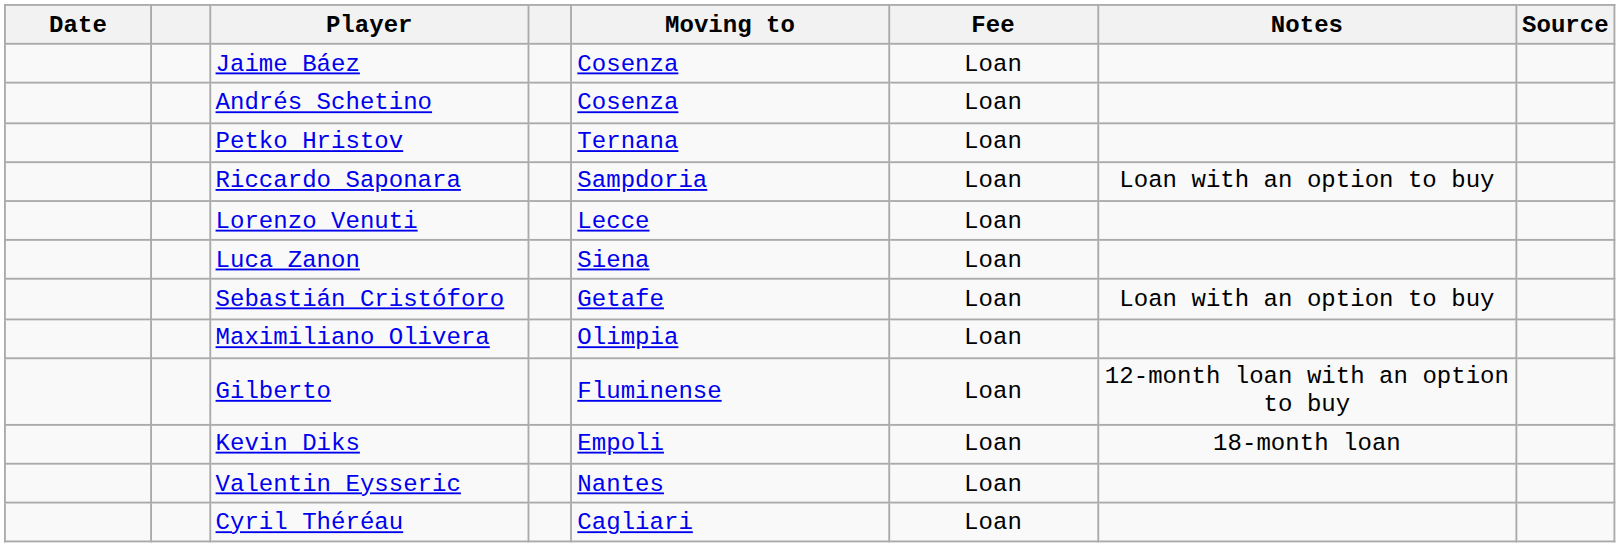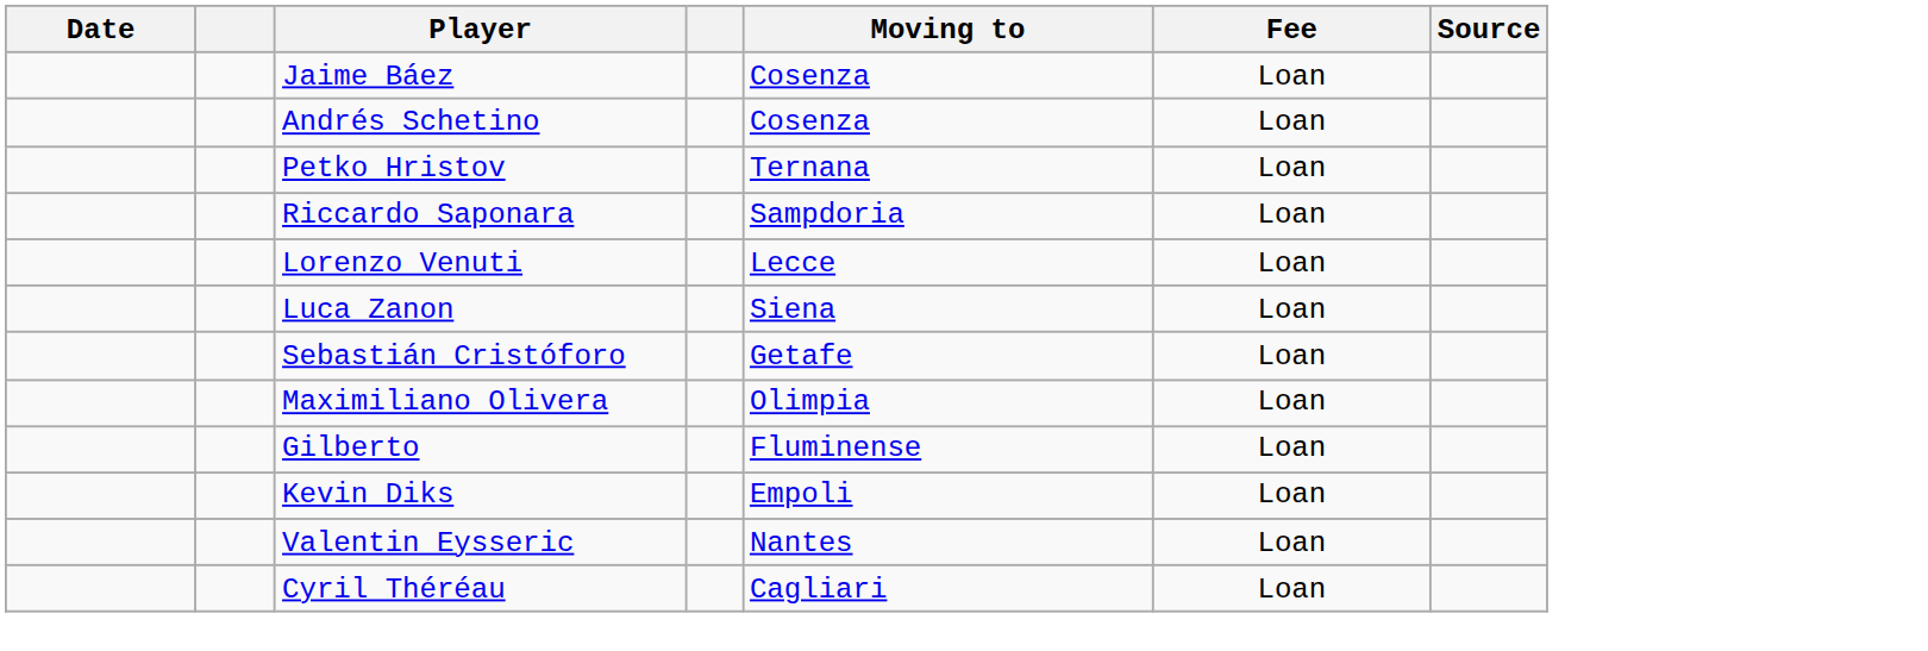 <table class="wikitable sortable">
 <tr>
 <th style="width:80px;">Date</th>
 <th style="width:30px;"></th>
 <th style="width:180px;">Player</th>
 <th style="width:20px;"></th>
 <th style="width:180px;">Moving to</th>
 <th style="width:120px;" class="unsortable">Fee</th>
-<th style="width:250px;" class="unsortable">Notes</th>
 <th style="width:20px;">Source</th>
 </tr>
 <tr>
 <td></td>
 <td align=center></td>
 <td> <a href='#'>Jaime Báez</a></td>
 <td align=center></td>
 <td> <a href='#'>Cosenza</a></td>
 <td align=center>Loan</td>
-<td align=center></td>
 <td></td>
 </tr>
 <tr>
 <td></td>
 <td align=center></td>
 <td> <a href='#'>Andrés Schetino</a></td>
 <td align=center></td>
 <td> <a href='#'>Cosenza</a></td>
 <td align=center>Loan</td>
-<td align=center></td>
 <td></td>
 </tr>
 <tr>
 <td></td>
 <td align=center></td>
 <td> <a href='#'>Petko Hristov</a></td>
 <td align=center></td>
 <td> <a href='#'>Ternana</a></td>
 <td align=center>Loan</td>
-<td align=center></td>
 <td></td>
 </tr>
 <tr>
 <td></td>
 <td align=center></td>
 <td> <a href='#'>Riccardo Saponara</a></td>
 <td align=center></td>
 <td> <a href='#'>Sampdoria</a></td>
 <td align=center>Loan</td>
-<td align=center>Loan with an option to buy</td>
 <td></td>
 </tr>
 <tr>
 <td></td>
 <td align=center></td>
 <td> <a href='#'>Lorenzo Venuti</a></td>
 <td align=center></td>
 <td> <a href='#'>Lecce</a></td>
 <td align=center>Loan</td>
-<td align=center></td>
 <td></td>
 </tr>
 <tr>
 <td></td>
 <td align=center></td>
 <td> <a href='#'>Luca Zanon</a></td>
 <td align=center></td>
 <td> <a href='#'>Siena</a></td>
 <td align=center>Loan</td>
-<td align=center></td>
 <td></td>
 </tr>
 <tr>
 <td></td>
 <td align=center></td>
 <td> <a href='#'>Sebastián Cristóforo</a></td>
 <td align=center></td>
 <td> <a href='#'>Getafe</a></td>
 <td align=center>Loan</td>
-<td align=center>Loan with an option to buy</td>
 <td></td>
 </tr>
 <tr>
 <td></td>
 <td align=center></td>
 <td> <a href='#'>Maximiliano Olivera</a></td>
 <td align=center></td>
 <td> <a href='#'>Olimpia</a></td>
 <td align=center>Loan</td>
-<td align=center></td>
 <td></td>
 </tr>
 <tr>
 <td></td>
 <td align=center></td>
 <td> <a href='#'>Gilberto</a></td>
 <td align=center></td>
 <td> <a href='#'>Fluminense</a></td>
 <td align=center>Loan</td>
-<td align=center>12-month loan with an option to buy</td>
 <td></td>
 </tr>
 <tr>
 <td></td>
 <td align=center></td>
 <td> <a href='#'>Kevin Diks</a></td>
 <td align=center></td>
 <td> <a href='#'>Empoli</a></td>
 <td align=center>Loan</td>
-<td align=center>18-month loan</td>
 <td></td>
 </tr>
 <tr>
 <td></td>
 <td align=center></td>
 <td> <a href='#'>Valentin Eysseric</a></td>
 <td align=center></td>
 <td> <a href='#'>Nantes</a></td>
 <td align=center>Loan</td>
-<td align=center></td>
 <td></td>
 </tr>
 <tr>
 <td></td>
 <td align=center></td>
 <td> <a href='#'>Cyril Théréau</a></td>
 <td align=center></td>
 <td> <a href='#'>Cagliari</a></td>
 <td align=center>Loan</td>
-<td align=center></td>
 <td></td>
 </tr>
 </table>
